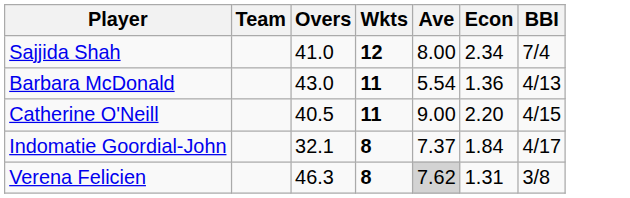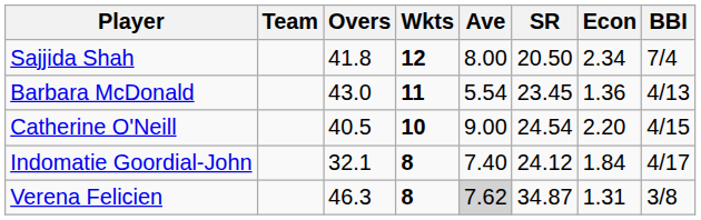 <table class="wikitable">
 <tr>
 <th>Player</th>
 <th>Team</th>
 <th>Overs</th>
 <th>Wkts</th>
 <th>Ave</th>
+<th>SR</th>
 <th>Econ</th>
 <th>BBI</th>
 </tr>
 <tr>
 <td><a href='#'>Sajjida Shah</a></td>
 <td></td>
-<td>41.0</td>
+<td>41.8</td>
 <td><strong>12</strong></td>
 <td>8.00</td>
+<td>20.50</td>
 <td>2.34</td>
 <td>7/4</td>
 </tr>
 <tr>
 <td><a href='#'>Barbara McDonald</a></td>
 <td></td>
 <td>43.0</td>
 <td><strong>11</strong></td>
 <td>5.54</td>
+<td>23.45</td>
 <td>1.36</td>
 <td>4/13</td>
 </tr>
 <tr>
 <td><a href='#'>Catherine O'Neill</a></td>
 <td></td>
 <td>40.5</td>
-<td><strong>11</strong></td>
+<td><strong>10</strong></td>
 <td>9.00</td>
+<td>24.54</td>
 <td>2.20</td>
 <td>4/15</td>
 </tr>
 <tr>
 <td><a href='#'>Indomatie Goordial-John</a></td>
 <td></td>
 <td>32.1</td>
 <td><strong>8</strong></td>
-<td>7.37</td>
+<td>7.40</td>
+<td>24.12</td>
 <td>1.84</td>
 <td>4/17</td>
 </tr>
 <tr>
 <td><a href='#'>Verena Felicien</a></td>
 <td></td>
 <td>46.3</td>
 <td><strong>8</strong></td>
 <td style="background: lightgrey;">7.62</td>
+<td>34.87</td>
 <td>1.31</td>
 <td>3/8</td>
 </tr>
 </table>
